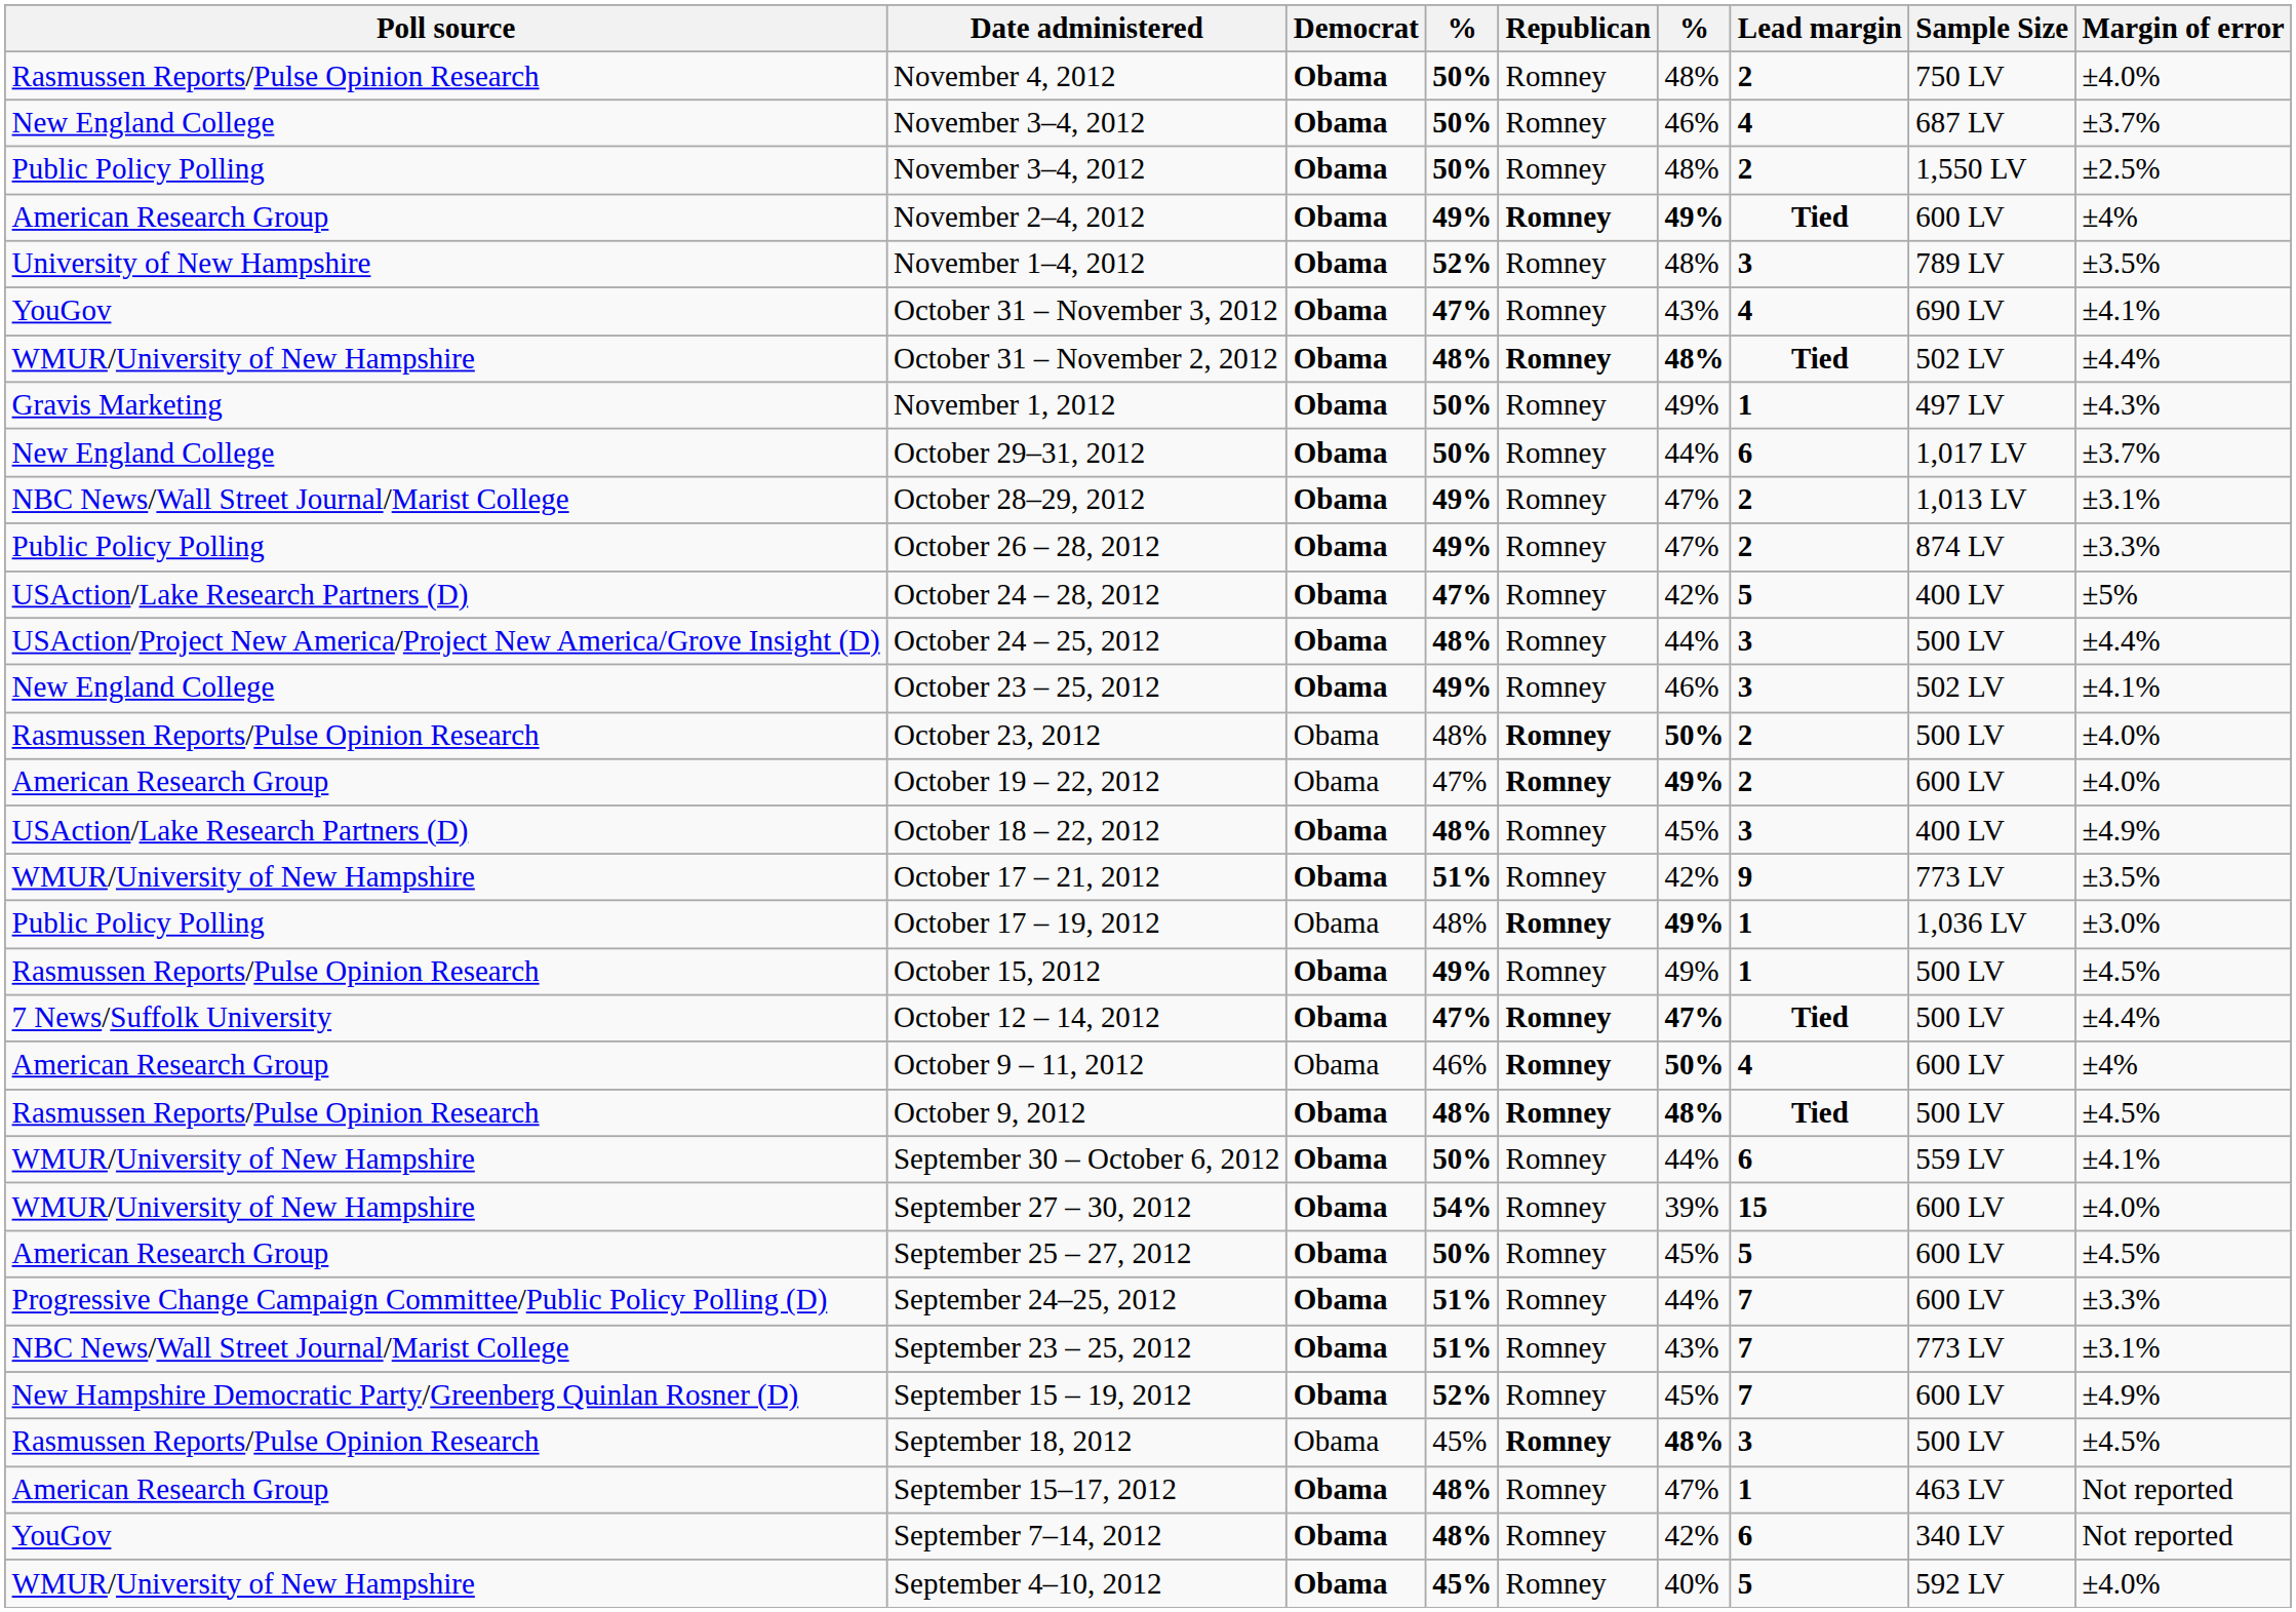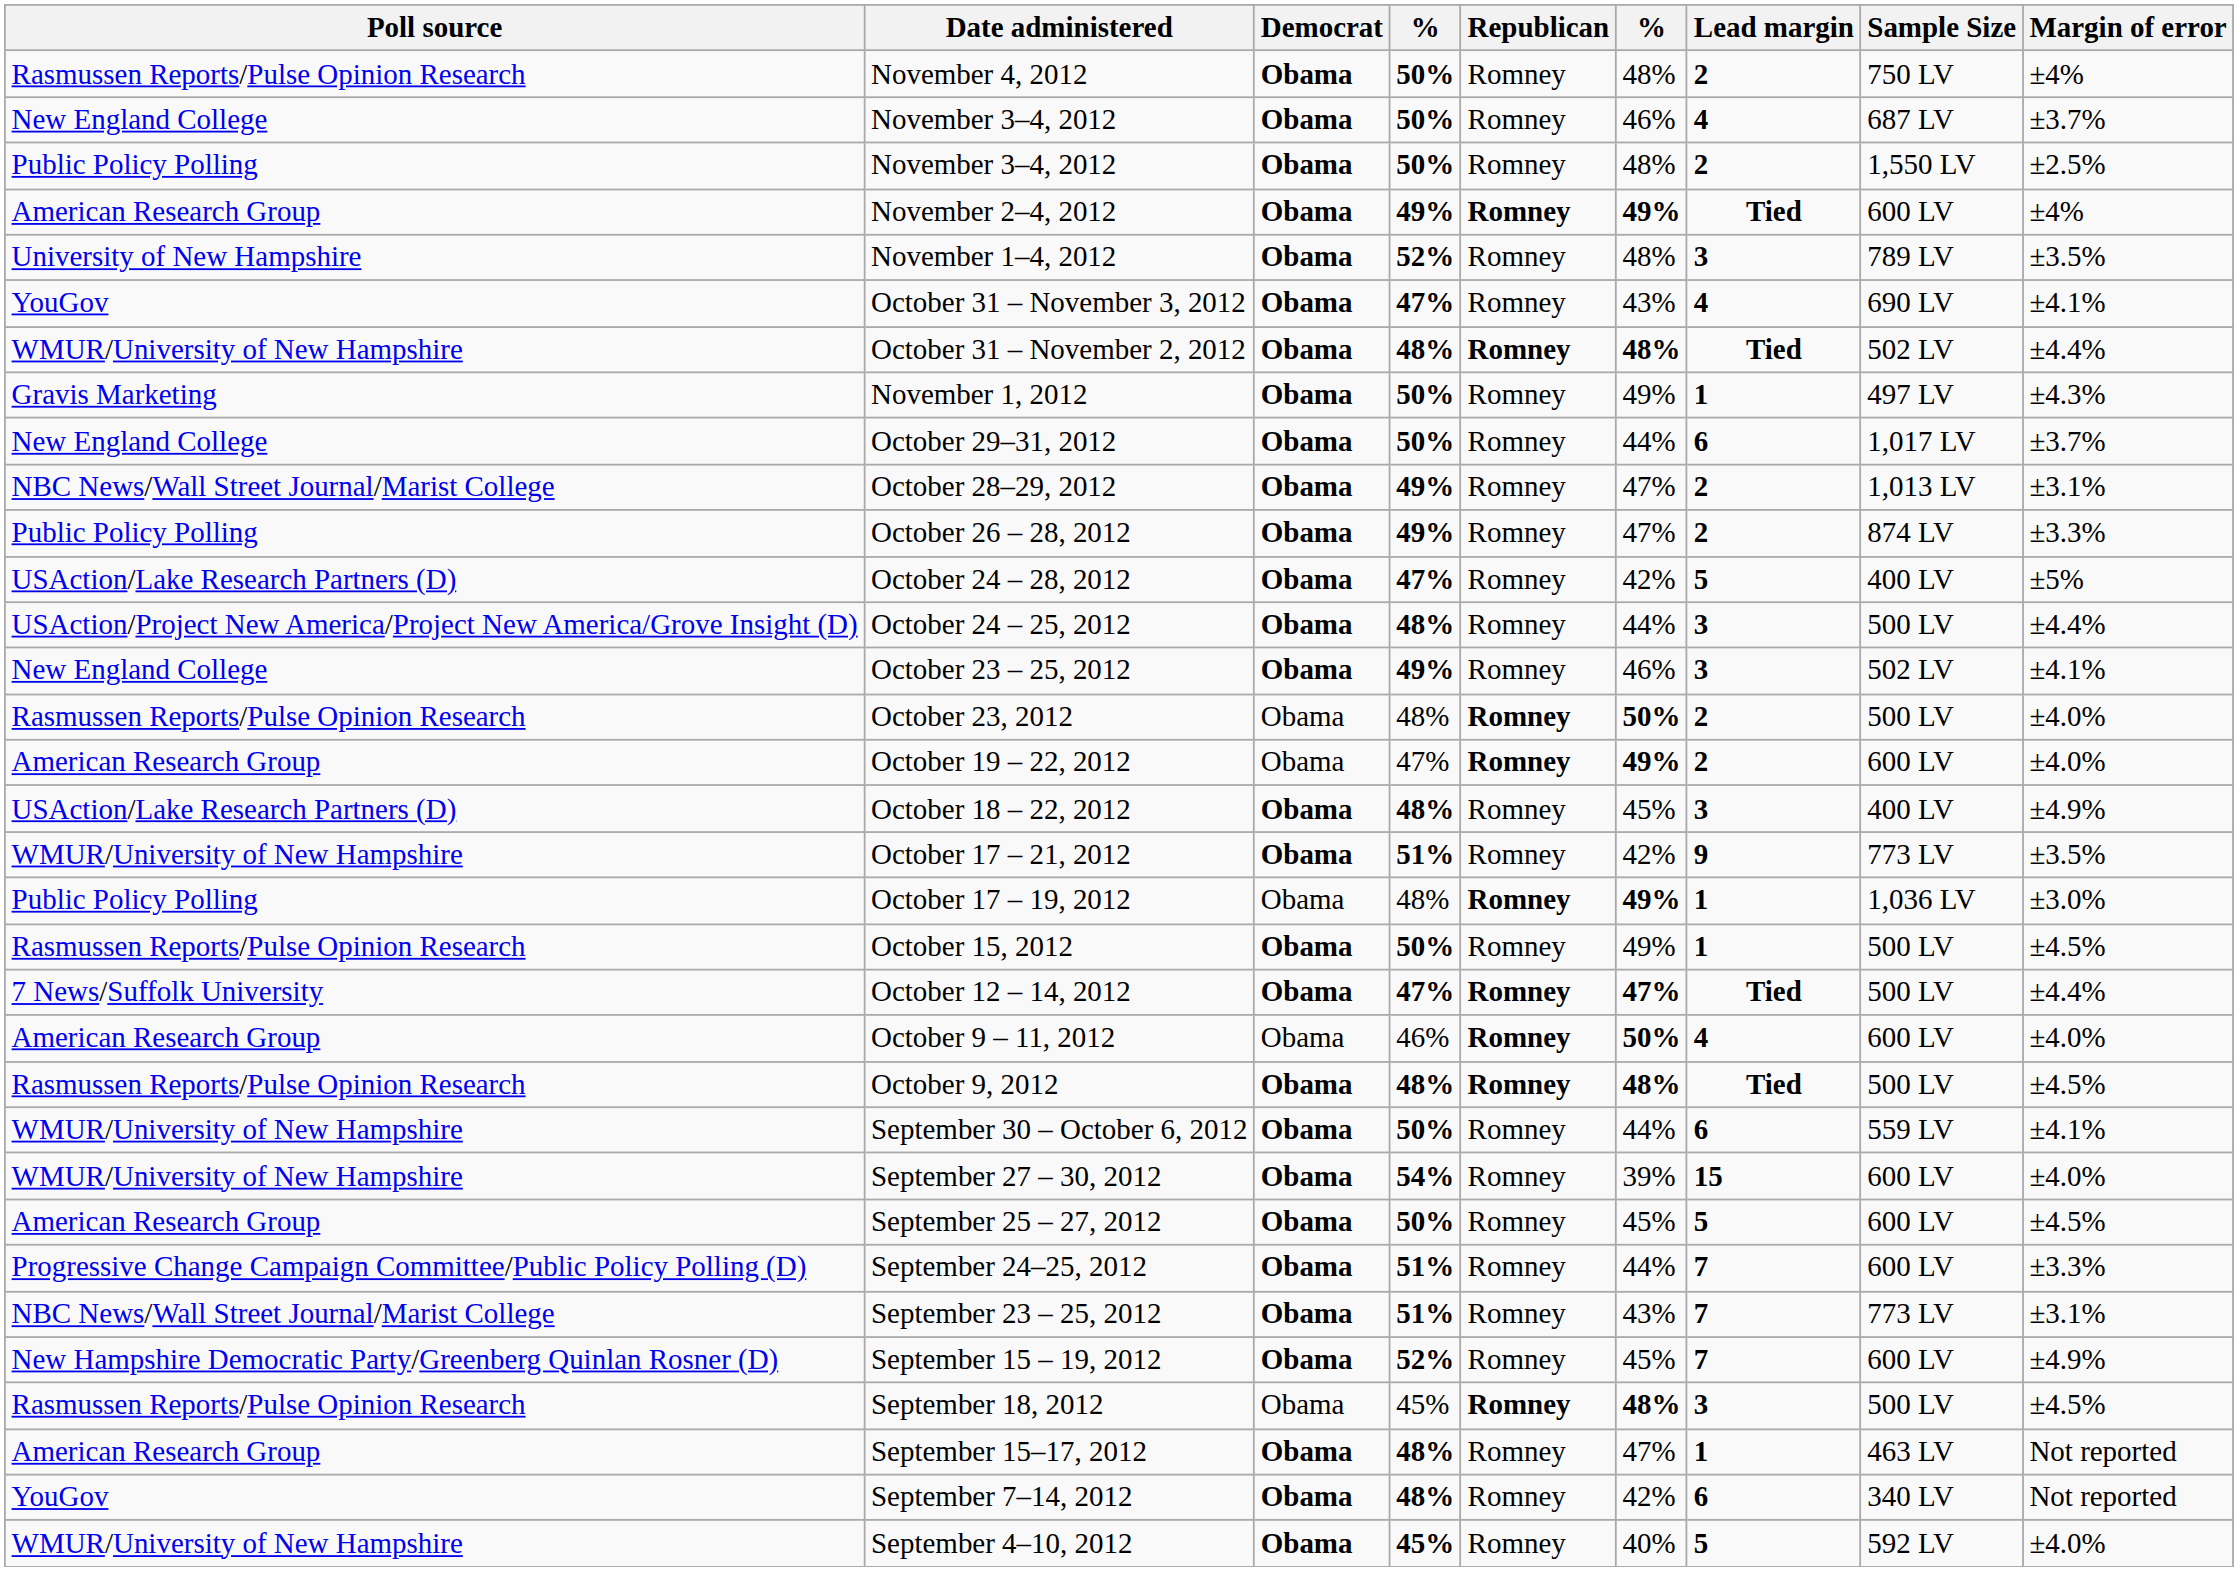 <table class="wikitable">
 <tr valign=bottom>
 <th>Poll source</th>
 <th>Date administered</th>
 <th>Democrat</th>
 <th>%</th>
 <th>Republican</th>
 <th>%</th>
 <th>Lead margin</th>
 <th>Sample Size</th>
 <th>Margin of error</th>
 </tr>
 <tr>
 <td><a href='#'>Rasmussen Reports</a>/<a href='#'>Pulse Opinion Research</a></td>
 <td>November 4, 2012</td>
 <td><strong>Obama</strong></td>
 <td><strong>50%</strong></td>
 <td>Romney</td>
 <td>48%</td>
 <td><strong>2</strong></td>
 <td>750 LV</td>
-<td>±4.0%</td>
+<td>±4%</td>
 </tr>
 <tr>
 <td><a href='#'>New England College</a></td>
 <td>November 3–4, 2012</td>
 <td><strong>Obama</strong></td>
 <td><strong>50%</strong></td>
 <td>Romney</td>
 <td>46%</td>
 <td><strong>4</strong></td>
 <td>687 LV</td>
 <td>±3.7%</td>
 </tr>
 <tr>
 <td><a href='#'>Public Policy Polling</a></td>
 <td>November 3–4, 2012</td>
 <td><strong>Obama</strong></td>
 <td><strong>50%</strong></td>
 <td>Romney</td>
 <td>48%</td>
 <td><strong>2</strong></td>
 <td>1,550 LV</td>
 <td>±2.5%</td>
 </tr>
 <tr>
 <td><a href='#'>American Research Group</a></td>
 <td>November 2–4, 2012</td>
 <td><strong>Obama</strong></td>
 <td><strong>49%</strong></td>
 <td><strong>Romney</strong></td>
 <td><strong>49%</strong></td>
 <td align=center><strong>Tied</strong></td>
 <td>600 LV</td>
 <td>±4%</td>
 </tr>
 <tr>
 <td><a href='#'>University of New Hampshire</a></td>
 <td>November 1–4, 2012</td>
 <td><strong>Obama</strong></td>
 <td><strong>52%</strong></td>
 <td>Romney</td>
 <td>48%</td>
 <td><strong>3</strong></td>
 <td>789 LV</td>
 <td>±3.5%</td>
 </tr>
 <tr>
 <td><a href='#'>YouGov</a></td>
 <td>October 31 – November 3, 2012</td>
 <td><strong>Obama</strong></td>
 <td><strong>47%</strong></td>
 <td>Romney</td>
 <td>43%</td>
 <td><strong>4</strong></td>
 <td>690 LV</td>
 <td>±4.1%</td>
 </tr>
 <tr>
 <td><a href='#'>WMUR</a>/<a href='#'>University of New Hampshire</a></td>
 <td>October 31 – November 2, 2012</td>
 <td><strong>Obama</strong></td>
 <td><strong>48%</strong></td>
 <td><strong>Romney</strong></td>
 <td><strong>48%</strong></td>
 <td align=center><strong>Tied</strong></td>
 <td>502 LV</td>
 <td>±4.4%</td>
 </tr>
 <tr>
 <td><a href='#'>Gravis Marketing</a></td>
 <td>November 1, 2012</td>
 <td><strong>Obama</strong></td>
 <td><strong>50%</strong></td>
 <td>Romney</td>
 <td>49%</td>
 <td><strong>1</strong></td>
 <td>497 LV</td>
 <td>±4.3%</td>
 </tr>
 <tr>
 <td><a href='#'>New England College</a></td>
 <td>October 29–31, 2012</td>
 <td><strong>Obama</strong></td>
 <td><strong>50%</strong></td>
 <td>Romney</td>
 <td>44%</td>
 <td><strong>6</strong></td>
 <td>1,017 LV</td>
 <td>±3.7%</td>
 </tr>
 <tr>
 <td><a href='#'>NBC News</a>/<a href='#'>Wall Street Journal</a>/<a href='#'>Marist College</a></td>
 <td>October 28–29, 2012</td>
 <td><strong>Obama</strong></td>
 <td><strong>49%</strong></td>
 <td>Romney</td>
 <td>47%</td>
 <td><strong>2</strong></td>
 <td>1,013 LV</td>
 <td>±3.1%</td>
 </tr>
 <tr>
 <td><a href='#'>Public Policy Polling</a></td>
 <td>October 26 – 28, 2012</td>
 <td><strong>Obama</strong></td>
 <td><strong>49%</strong></td>
 <td>Romney</td>
 <td>47%</td>
 <td><strong>2</strong></td>
 <td>874 LV</td>
 <td>±3.3%</td>
 </tr>
 <tr>
 <td><a href='#'>USAction</a>/<a href='#'>Lake Research Partners (D)</a></td>
 <td>October 24 – 28, 2012</td>
 <td><strong>Obama</strong></td>
 <td><strong>47%</strong></td>
 <td>Romney</td>
 <td>42%</td>
 <td><strong>5</strong></td>
 <td>400 LV</td>
 <td>±5%</td>
 </tr>
 <tr>
 <td><a href='#'>USAction</a>/<a href='#'>Project New America</a>/<a href='#'>Project New America/Grove Insight (D)</a></td>
 <td>October 24 – 25, 2012</td>
 <td><strong>Obama</strong></td>
 <td><strong>48%</strong></td>
 <td>Romney</td>
 <td>44%</td>
 <td><strong>3</strong></td>
 <td>500 LV</td>
 <td>±4.4%</td>
 </tr>
 <tr>
 <td><a href='#'>New England College</a></td>
 <td>October 23 – 25, 2012</td>
 <td><strong>Obama</strong></td>
 <td><strong>49%</strong></td>
 <td>Romney</td>
 <td>46%</td>
 <td><strong>3</strong></td>
 <td>502 LV</td>
 <td>±4.1%</td>
 </tr>
 <tr>
 <td><a href='#'>Rasmussen Reports</a>/<a href='#'>Pulse Opinion Research</a></td>
 <td>October 23, 2012</td>
 <td>Obama</td>
 <td>48%</td>
 <td><strong>Romney</strong></td>
 <td><strong>50%</strong></td>
 <td><strong>2</strong></td>
 <td>500 LV</td>
 <td>±4.0%</td>
 </tr>
 <tr>
 <td><a href='#'>American Research Group</a></td>
 <td>October 19 – 22, 2012</td>
 <td>Obama</td>
 <td>47%</td>
 <td><strong>Romney</strong></td>
 <td><strong>49%</strong></td>
 <td><strong>2</strong></td>
 <td>600 LV</td>
 <td>±4.0%</td>
 </tr>
 <tr>
 <td><a href='#'>USAction</a>/<a href='#'>Lake Research Partners (D)</a></td>
 <td>October 18 – 22, 2012</td>
 <td><strong>Obama</strong></td>
 <td><strong>48%</strong></td>
 <td>Romney</td>
 <td>45%</td>
 <td><strong>3</strong></td>
 <td>400 LV</td>
 <td>±4.9%</td>
 </tr>
 <tr>
 <td><a href='#'>WMUR</a>/<a href='#'>University of New Hampshire</a></td>
 <td>October 17 – 21, 2012</td>
 <td><strong>Obama</strong></td>
 <td><strong>51%</strong></td>
 <td>Romney</td>
 <td>42%</td>
 <td><strong>9</strong></td>
 <td>773 LV</td>
 <td>±3.5%</td>
 </tr>
 <tr>
 <td><a href='#'>Public Policy Polling</a></td>
 <td>October 17 – 19, 2012</td>
 <td>Obama</td>
 <td>48%</td>
 <td><strong>Romney</strong></td>
 <td><strong>49%</strong></td>
 <td><strong>1</strong></td>
 <td>1,036 LV</td>
 <td>±3.0%</td>
 </tr>
 <tr>
 <td><a href='#'>Rasmussen Reports</a>/<a href='#'>Pulse Opinion Research</a></td>
 <td>October 15, 2012</td>
 <td><strong>Obama</strong></td>
-<td><strong>49%</strong></td>
+<td><strong>50%</strong></td>
 <td>Romney</td>
 <td>49%</td>
 <td><strong>1</strong></td>
 <td>500 LV</td>
 <td>±4.5%</td>
 </tr>
 <tr>
 <td><a href='#'>7 News</a>/<a href='#'>Suffolk University</a></td>
 <td>October 12 – 14, 2012</td>
 <td><strong>Obama</strong></td>
 <td><strong>47%</strong></td>
 <td><strong>Romney</strong></td>
 <td><strong>47%</strong></td>
 <td align=center><strong>Tied</strong></td>
 <td>500 LV</td>
 <td>±4.4%</td>
 </tr>
 <tr>
 <td><a href='#'>American Research Group</a></td>
 <td>October 9 – 11, 2012</td>
 <td>Obama</td>
 <td>46%</td>
 <td><strong>Romney</strong></td>
 <td><strong>50%</strong></td>
 <td><strong>4</strong></td>
 <td>600 LV</td>
-<td>±4%</td>
+<td>±4.0%</td>
 </tr>
 <tr>
 <td><a href='#'>Rasmussen Reports</a>/<a href='#'>Pulse Opinion Research</a></td>
 <td>October 9, 2012</td>
 <td><strong>Obama</strong></td>
 <td><strong>48%</strong></td>
 <td><strong>Romney</strong></td>
 <td><strong>48%</strong></td>
 <td align=center><strong>Tied</strong></td>
 <td>500 LV</td>
 <td>±4.5%</td>
 </tr>
 <tr>
 <td><a href='#'>WMUR</a>/<a href='#'>University of New Hampshire</a></td>
 <td>September 30 – October 6, 2012</td>
 <td><strong>Obama</strong></td>
 <td><strong>50%</strong></td>
 <td>Romney</td>
 <td>44%</td>
 <td><strong>6</strong></td>
 <td>559 LV</td>
 <td>±4.1%</td>
 </tr>
 <tr>
 <td><a href='#'>WMUR</a>/<a href='#'>University of New Hampshire</a></td>
 <td>September 27 – 30, 2012</td>
 <td><strong>Obama</strong></td>
 <td><strong>54%</strong></td>
 <td>Romney</td>
 <td>39%</td>
 <td><strong>15</strong></td>
 <td>600 LV</td>
 <td>±4.0%</td>
 </tr>
 <tr>
 <td><a href='#'>American Research Group</a></td>
 <td>September 25 – 27, 2012</td>
 <td><strong>Obama</strong></td>
 <td><strong>50%</strong></td>
 <td>Romney</td>
 <td>45%</td>
 <td><strong>5</strong></td>
 <td>600 LV</td>
 <td>±4.5%</td>
 </tr>
 <tr>
 <td><a href='#'>Progressive Change Campaign Committee</a>/<a href='#'>Public Policy Polling (D)</a></td>
 <td>September 24–25, 2012</td>
 <td><strong>Obama</strong></td>
 <td><strong>51%</strong></td>
 <td>Romney</td>
 <td>44%</td>
 <td><strong>7</strong></td>
 <td>600 LV</td>
 <td>±3.3%</td>
 </tr>
 <tr>
 <td><a href='#'>NBC News</a>/<a href='#'>Wall Street Journal</a>/<a href='#'>Marist College</a></td>
 <td>September 23 – 25, 2012</td>
 <td><strong>Obama</strong></td>
 <td><strong>51%</strong></td>
 <td>Romney</td>
 <td>43%</td>
 <td><strong>7</strong></td>
 <td>773 LV</td>
 <td>±3.1%</td>
 </tr>
 <tr>
 <td><a href='#'>New Hampshire Democratic Party</a>/<a href='#'>Greenberg Quinlan Rosner (D)</a></td>
 <td>September 15 – 19, 2012</td>
 <td><strong>Obama</strong></td>
 <td><strong>52%</strong></td>
 <td>Romney</td>
 <td>45%</td>
 <td><strong>7</strong></td>
 <td>600 LV</td>
 <td>±4.9%</td>
 </tr>
 <tr>
 <td><a href='#'>Rasmussen Reports</a>/<a href='#'>Pulse Opinion Research</a></td>
 <td>September 18, 2012</td>
 <td>Obama</td>
 <td>45%</td>
 <td><strong>Romney</strong></td>
 <td><strong>48%</strong></td>
 <td><strong>3</strong></td>
 <td>500 LV</td>
 <td>±4.5%</td>
 </tr>
 <tr>
 <td><a href='#'>American Research Group</a></td>
 <td>September 15–17, 2012</td>
 <td><strong>Obama</strong></td>
 <td><strong>48%</strong></td>
 <td>Romney</td>
 <td>47%</td>
 <td><strong>1</strong></td>
 <td>463 LV</td>
 <td>Not reported</td>
 </tr>
 <tr>
 <td><a href='#'>YouGov</a></td>
 <td>September 7–14, 2012</td>
 <td><strong>Obama</strong></td>
 <td><strong>48%</strong></td>
 <td>Romney</td>
 <td>42%</td>
 <td><strong>6</strong></td>
 <td>340 LV</td>
 <td>Not reported</td>
 </tr>
 <tr>
 <td><a href='#'>WMUR</a>/<a href='#'>University of New Hampshire</a></td>
 <td>September 4–10, 2012</td>
 <td><strong>Obama</strong></td>
 <td><strong>45%</strong></td>
 <td>Romney</td>
 <td>40%</td>
 <td><strong>5</strong></td>
 <td>592 LV</td>
 <td>±4.0%</td>
 </tr>
 </table>
